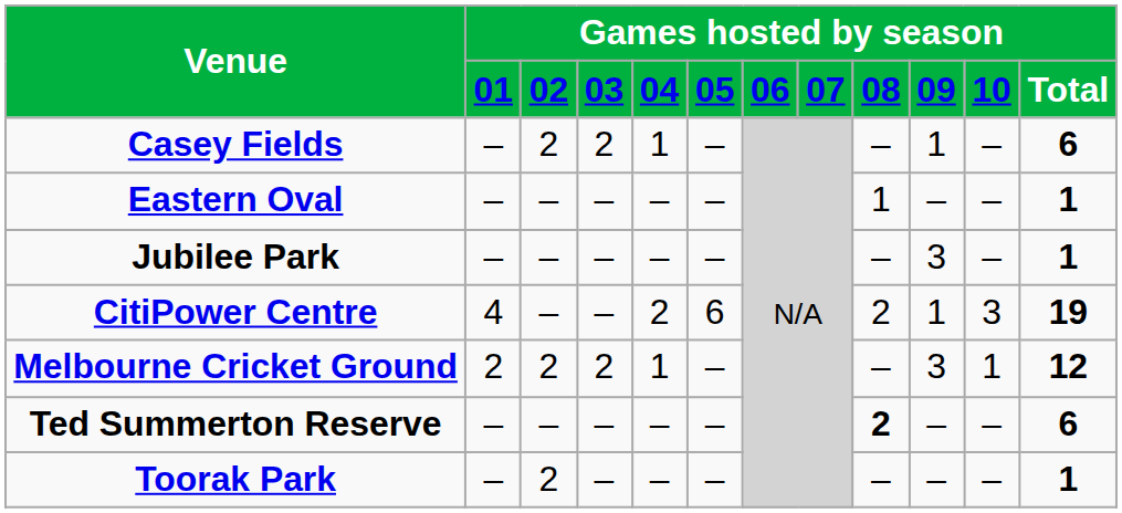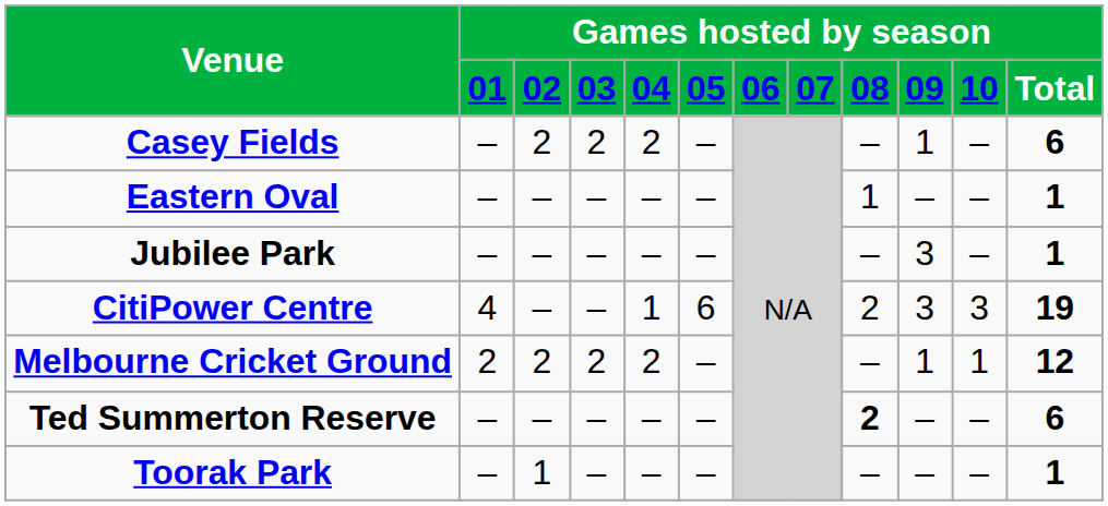 <table class="wikitable" style="font-size:100%">
 <tr>
 <th rowspan=2 style="background:#00B13F; color:white;">Venue</th>
 <th colspan="11" style="background:#00B13F; color:white;">Games hosted by season</th>
 </tr>
 <tr align=center style="background:#00B13F">
 <td><strong><a href='#'><span>01</span></a></strong></td>
 <td><strong><a href='#'><span>02</span></a></strong></td>
 <td><strong><a href='#'><span>03</span></a></strong></td>
 <td><strong><a href='#'><span>04</span></a></strong></td>
 <td><strong><a href='#'><span>05</span></a></strong></td>
 <td><strong><a href='#'><span>06</span></a></strong></td>
 <td><strong><a href='#'><span>07</span></a></strong></td>
 <td><strong><a href='#'><span>08</span></a></strong></td>
 <td><strong><a href='#'><span>09</span></a></strong></td>
 <td><strong><a href='#'><span>10</span></a></strong></td>
 <td style="color:white"><strong>Total</strong></td>
 </tr>
 <tr align="center">
 <td><strong><a href='#'>Casey Fields</a></strong></td>
 <td>–</td>
 <td>2</td>
 <td>2</td>
-<td>1</td>
+<td>2</td>
 <td>–</td>
 <td colspan="2" rowspan="7" style="background:lightgray"><small>N/A</small></td>
 <td>–</td>
 <td>1</td>
 <td>–</td>
 <td><strong>6</strong></td>
 </tr>
 <tr align="center">
 <td><strong><a href='#'>Eastern Oval</a></strong></td>
 <td>–</td>
 <td>–</td>
 <td>–</td>
 <td>–</td>
 <td>–</td>
 <td>1</td>
 <td>–</td>
 <td>–</td>
 <td><strong>1</strong></td>
 </tr>
 <tr align="center">
 <td><strong>Jubilee Park</strong></td>
 <td>–</td>
 <td>–</td>
 <td>–</td>
 <td>–</td>
 <td>–</td>
 <td>–</td>
 <td>3</td>
 <td>–</td>
 <td><strong>1</strong></td>
 </tr>
 <tr align="center">
 <td><strong><a href='#'>CitiPower Centre</a></strong></td>
 <td>4</td>
 <td>–</td>
 <td>–</td>
-<td>2</td>
+<td>1</td>
 <td>6</td>
 <td>2</td>
-<td>1</td>
+<td>3</td>
 <td>3</td>
 <td><strong>19</strong></td>
 </tr>
 <tr align="center">
 <td><strong><a href='#'>Melbourne Cricket Ground</a></strong></td>
 <td>2</td>
 <td>2</td>
 <td>2</td>
-<td>1</td>
+<td>2</td>
 <td>–</td>
 <td>–</td>
-<td>3</td>
+<td>1</td>
 <td>1</td>
 <td><strong>12</strong></td>
 </tr>
 <tr align="center">
 <td><strong>Ted Summerton Reserve</strong></td>
 <td>–</td>
 <td>–</td>
 <td>–</td>
 <td>–</td>
 <td>–</td>
 <td><strong>2</strong></td>
 <td>–</td>
 <td>–</td>
 <td><strong>6</strong></td>
 </tr>
 <tr align="center">
 <td><strong><a href='#'>Toorak Park</a></strong></td>
 <td>–</td>
-<td>2</td>
+<td>1</td>
 <td>–</td>
 <td>–</td>
 <td>–</td>
 <td>–</td>
 <td>–</td>
 <td>–</td>
 <td><strong>1</strong></td>
 </tr>
 </table>
